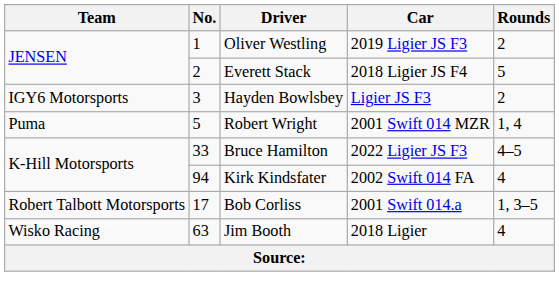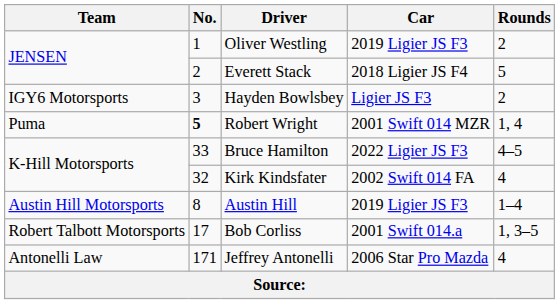 <table class="wikitable" style="font-size: 85%;" border="1">
 <tr>
 <th>Team</th>
 <th>No.</th>
 <th>Driver</th>
 <th>Car</th>
 <th>Rounds</th>
 </tr>
 <tr>
 <td rowspan="2"><a href='#'>JENSEN</a></td>
 <td>1</td>
 <td> Oliver Westling</td>
 <td>2019 <a href='#'>Ligier JS F3</a></td>
 <td>2</td>
 </tr>
 <tr>
 <td>2</td>
 <td> Everett Stack</td>
 <td>2018 Ligier JS F4</td>
 <td>5</td>
 </tr>
 <tr>
 <td>IGY6 Motorsports</td>
 <td>3</td>
 <td> Hayden Bowlsbey</td>
 <td><a href='#'>Ligier JS F3</a></td>
 <td>2</td>
 </tr>
 <tr>
 <td>Puma</td>
-<td>5</td>
+<td><strong>5</strong></td>
 <td> Robert Wright</td>
 <td>2001 <a href='#'>Swift 014</a> MZR</td>
 <td>1, 4</td>
 </tr>
 <tr>
 <td rowspan="2">K-Hill Motorsports</td>
 <td>33</td>
 <td> Bruce Hamilton</td>
 <td>2022 <a href='#'>Ligier JS F3</a></td>
 <td>4–5</td>
 </tr>
 <tr>
-<td>94</td>
+<td>32</td>
 <td> Kirk Kindsfater</td>
 <td>2002 <a href='#'>Swift 014</a> FA</td>
 <td>4</td>
+</tr>
+<tr>
+<td><a href='#'>Austin Hill Motorsports</a></td>
+<td>8</td>
+<td> <a href='#'>Austin Hill</a></td>
+<td>2019 <a href='#'>Ligier JS F3</a></td>
+<td>1–4</td>
 </tr>
 <tr>
 <td>Robert Talbott Motorsports</td>
 <td>17</td>
 <td> Bob Corliss</td>
 <td>2001 <a href='#'>Swift 014.a</a></td>
 <td>1, 3–5</td>
 </tr>
 <tr>
-<td>Wisko Racing</td>
-<td>63</td>
-<td> Jim Booth</td>
-<td>2018 Ligier</td>
+<td>Antonelli Law</td>
+<td>171</td>
+<td> Jeffrey Antonelli</td>
+<td>2006 Star <a href='#'>Pro Mazda</a></td>
 <td>4</td>
 </tr>
 <tr>
 <th colspan="5">Source:</th>
 </tr>
 </table>
